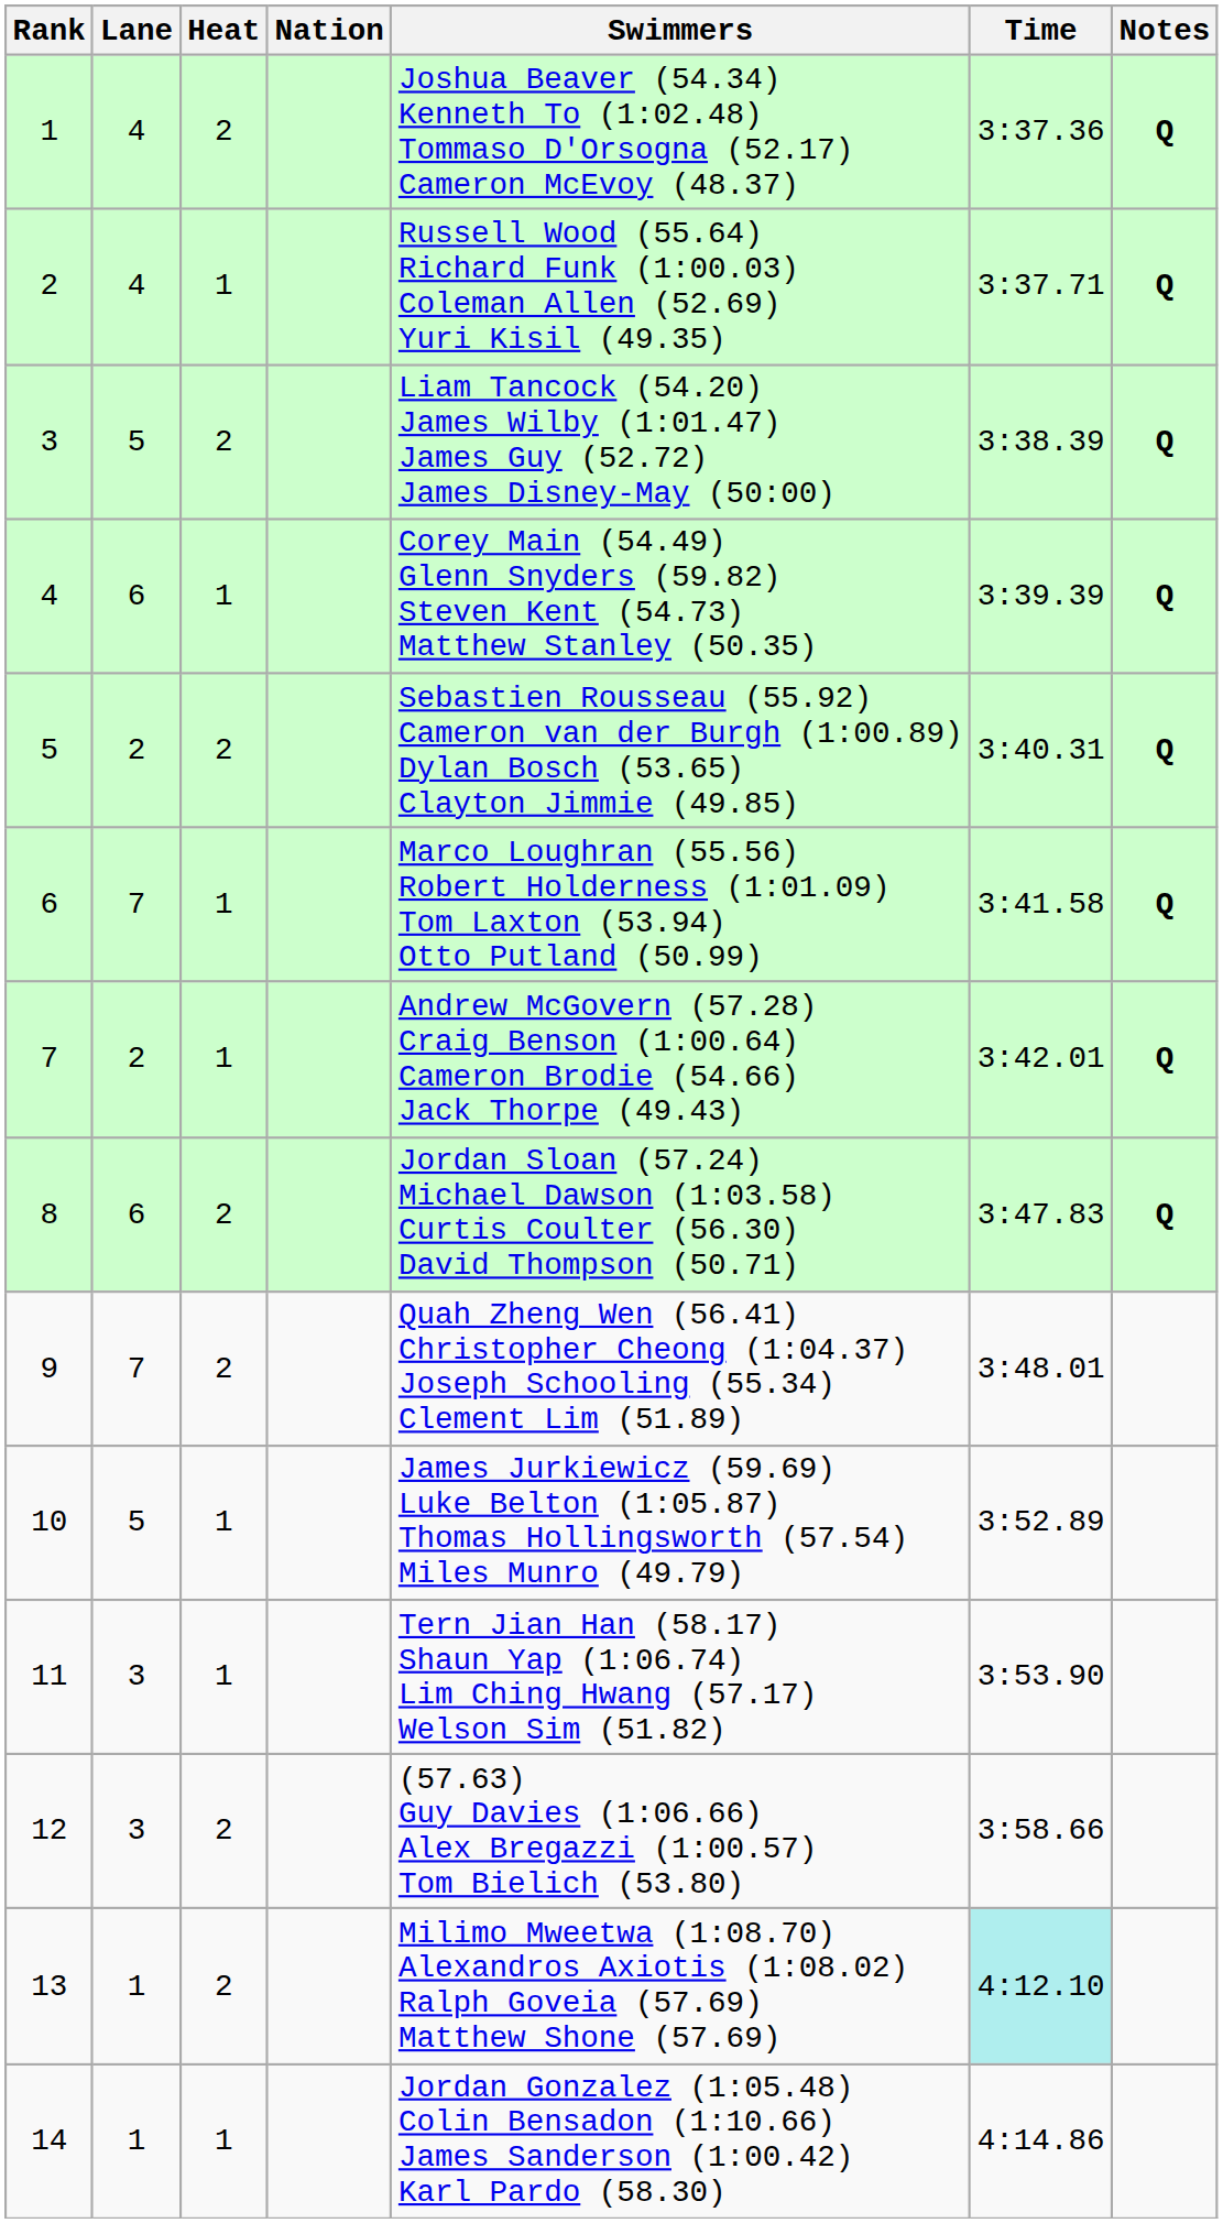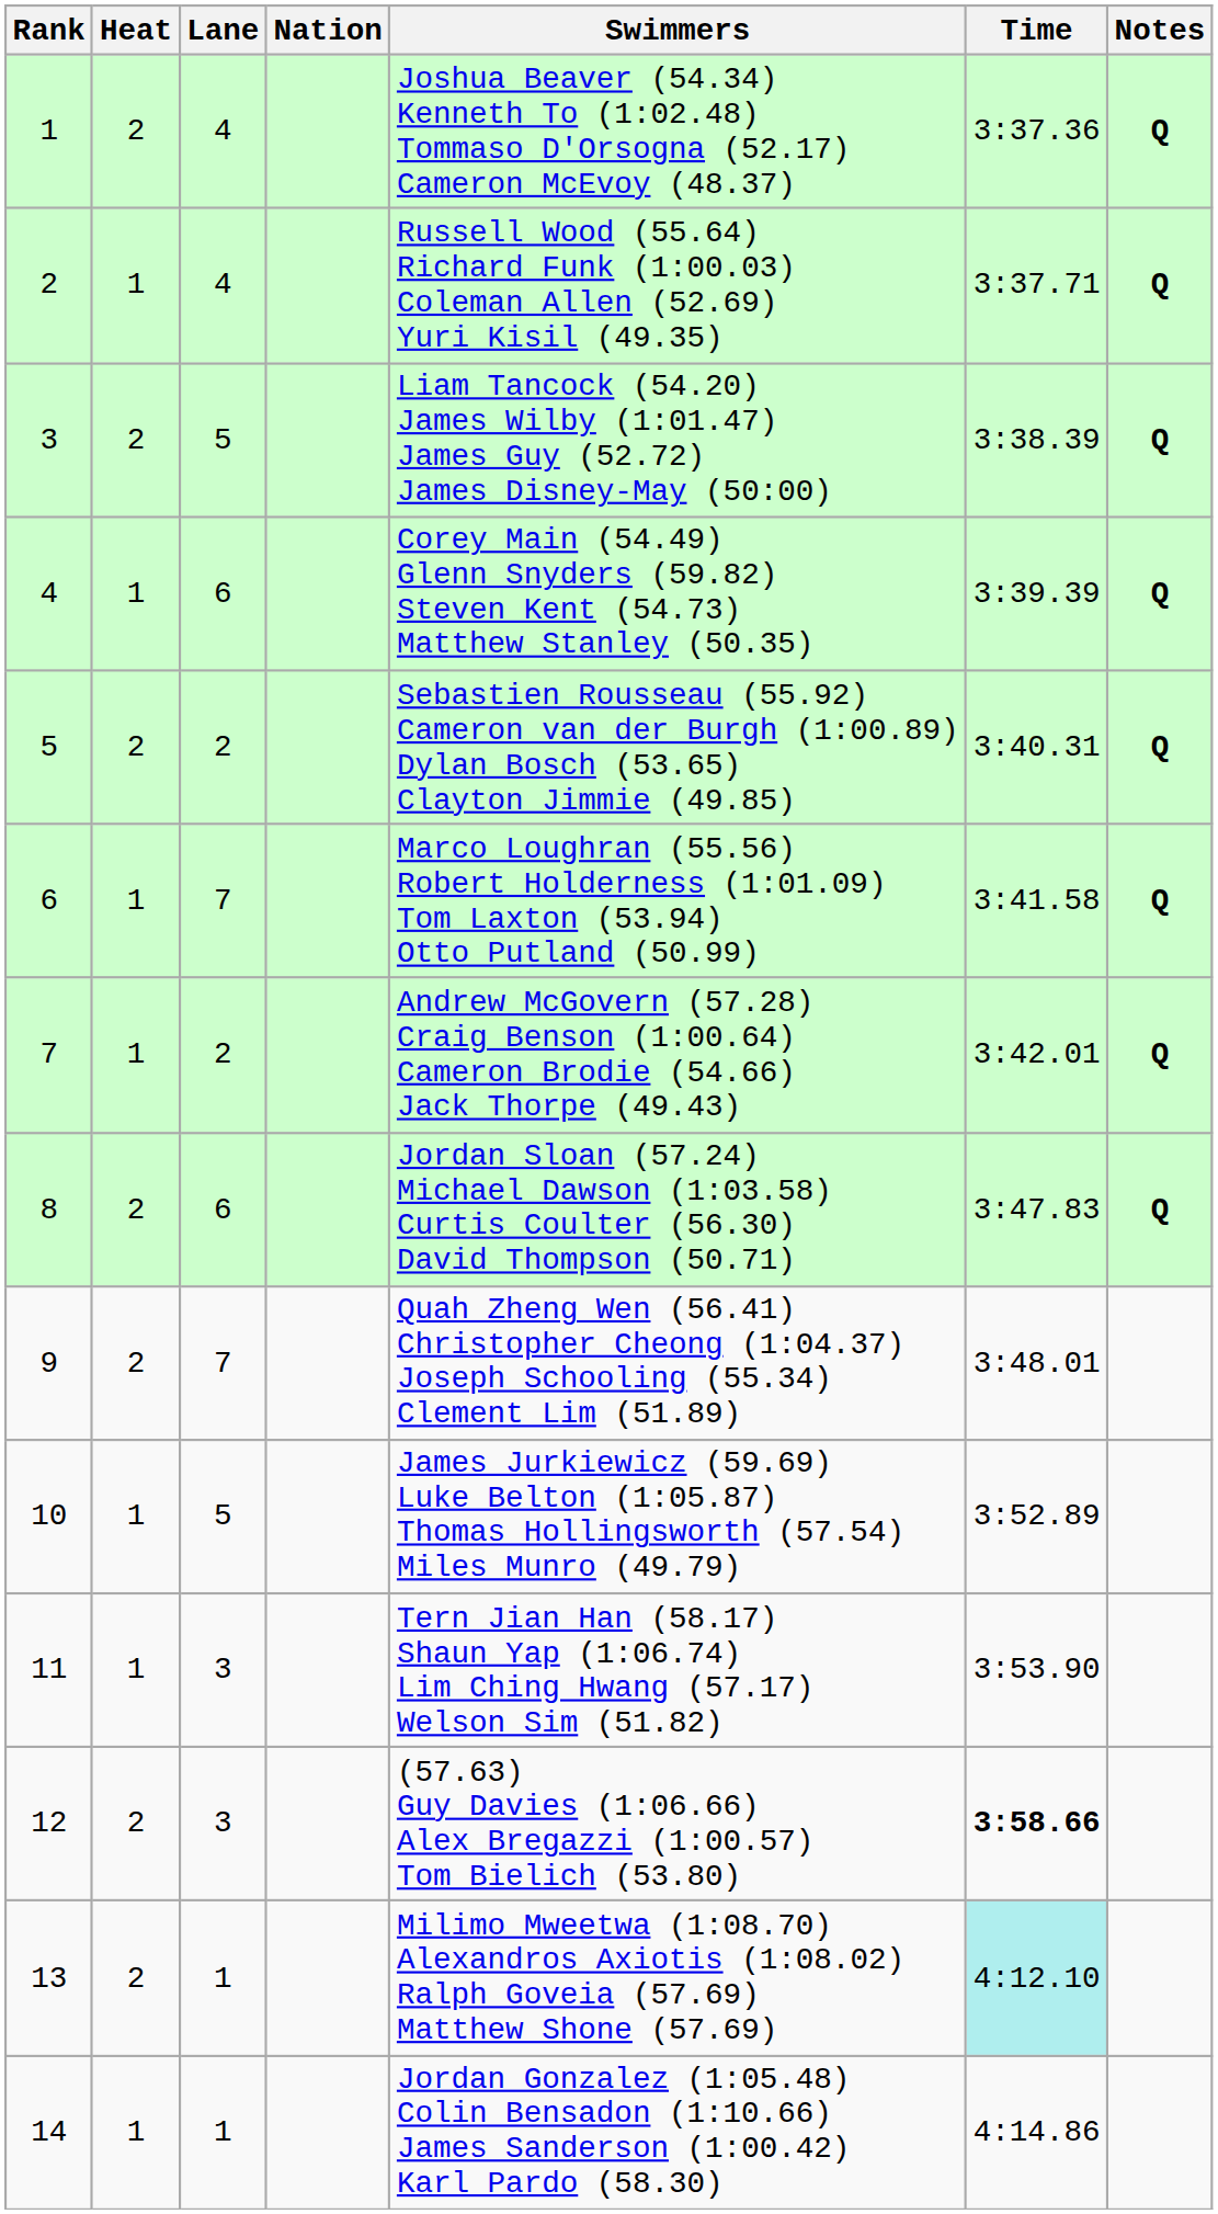 <table class="wikitable sortable" style="text-align:center">
 <tr>
 <th>Rank</th>
+<th>Heat</th>
 <th>Lane</th>
-<th>Heat</th>
 <th>Nation</th>
 <th>Swimmers</th>
 <th>Time</th>
 <th>Notes</th>
 </tr>
 <tr bgcolor=ccffcc>
 <td>1</td>
+<td>2</td>
 <td>4</td>
-<td>2</td>
 <td align=left></td>
 <td align=left><a href='#'>Joshua Beaver</a> (54.34)<br><a href='#'>Kenneth To</a> (1:02.48)<br><a href='#'>Tommaso D'Orsogna</a> (52.17)<br><a href='#'>Cameron McEvoy</a> (48.37)</td>
 <td>3:37.36</td>
 <td><strong>Q</strong></td>
 </tr>
 <tr bgcolor=ccffcc>
 <td>2</td>
+<td>1</td>
 <td>4</td>
-<td>1</td>
 <td align=left></td>
 <td align=left><a href='#'>Russell Wood</a> (55.64)<br><a href='#'>Richard Funk</a> (1:00.03)<br><a href='#'>Coleman Allen</a> (52.69)<br><a href='#'>Yuri Kisil</a> (49.35)</td>
 <td>3:37.71</td>
 <td><strong>Q</strong></td>
 </tr>
 <tr bgcolor=ccffcc>
 <td>3</td>
+<td>2</td>
 <td>5</td>
-<td>2</td>
 <td align=left></td>
 <td align=left><a href='#'>Liam Tancock</a> (54.20)<br><a href='#'>James Wilby</a> (1:01.47)<br><a href='#'>James Guy</a> (52.72)<br><a href='#'>James Disney-May</a> (50:00)</td>
 <td>3:38.39</td>
 <td><strong>Q</strong></td>
 </tr>
 <tr bgcolor=ccffcc>
 <td>4</td>
+<td>1</td>
 <td>6</td>
-<td>1</td>
 <td align=left></td>
 <td align=left><a href='#'>Corey Main</a> (54.49)<br><a href='#'>Glenn Snyders</a> (59.82)<br><a href='#'>Steven Kent</a> (54.73)<br><a href='#'>Matthew Stanley</a> (50.35)</td>
 <td>3:39.39</td>
 <td><strong>Q</strong></td>
 </tr>
 <tr bgcolor=ccffcc>
 <td>5</td>
 <td>2</td>
 <td>2</td>
 <td align=left></td>
 <td align=left><a href='#'>Sebastien Rousseau</a> (55.92)<br><a href='#'>Cameron van der Burgh</a> (1:00.89)<br><a href='#'>Dylan Bosch</a> (53.65)<br><a href='#'>Clayton Jimmie</a> (49.85)</td>
 <td>3:40.31</td>
 <td><strong>Q</strong></td>
 </tr>
 <tr bgcolor=ccffcc>
 <td>6</td>
+<td>1</td>
 <td>7</td>
-<td>1</td>
 <td align=left></td>
 <td align=left><a href='#'>Marco Loughran</a> (55.56)<br><a href='#'>Robert Holderness</a> (1:01.09)<br><a href='#'>Tom Laxton</a> (53.94)<br><a href='#'>Otto Putland</a> (50.99)</td>
 <td>3:41.58</td>
 <td><strong>Q</strong></td>
 </tr>
 <tr bgcolor=ccffcc>
 <td>7</td>
+<td>1</td>
 <td>2</td>
-<td>1</td>
 <td align=left></td>
 <td align=left><a href='#'>Andrew McGovern</a> (57.28)<br><a href='#'>Craig Benson</a> (1:00.64)<br><a href='#'>Cameron Brodie</a> (54.66)<br><a href='#'>Jack Thorpe</a> (49.43)</td>
 <td>3:42.01</td>
 <td><strong>Q</strong></td>
 </tr>
 <tr bgcolor=ccffcc>
 <td>8</td>
+<td>2</td>
 <td>6</td>
-<td>2</td>
 <td align=left></td>
 <td align=left><a href='#'>Jordan Sloan</a> (57.24)<br><a href='#'>Michael Dawson</a> (1:03.58)<br><a href='#'>Curtis Coulter</a> (56.30)<br><a href='#'>David Thompson</a> (50.71)</td>
 <td>3:47.83</td>
 <td><strong>Q</strong></td>
 </tr>
 <tr>
 <td>9</td>
+<td>2</td>
 <td>7</td>
-<td>2</td>
 <td align=left></td>
 <td align=left><a href='#'>Quah Zheng Wen</a> (56.41)<br><a href='#'>Christopher Cheong</a> (1:04.37)<br><a href='#'>Joseph Schooling</a> (55.34)<br><a href='#'>Clement Lim</a> (51.89)</td>
 <td>3:48.01</td>
 <td></td>
 </tr>
 <tr>
 <td>10</td>
+<td>1</td>
 <td>5</td>
-<td>1</td>
 <td align=left></td>
 <td align=left><a href='#'>James Jurkiewicz</a> (59.69)<br><a href='#'>Luke Belton</a> (1:05.87)<br><a href='#'>Thomas Hollingsworth</a> (57.54)<br><a href='#'>Miles Munro</a> (49.79)</td>
 <td>3:52.89</td>
 <td></td>
 </tr>
 <tr>
 <td>11</td>
+<td>1</td>
 <td>3</td>
-<td>1</td>
 <td align=left></td>
 <td align=left><a href='#'>Tern Jian Han</a> (58.17)<br><a href='#'>Shaun Yap</a> (1:06.74)<br><a href='#'>Lim Ching Hwang</a> (57.17)<br><a href='#'>Welson Sim</a> (51.82)</td>
 <td>3:53.90</td>
 <td></td>
 </tr>
 <tr>
 <td>12</td>
+<td>2</td>
 <td>3</td>
-<td>2</td>
 <td align=left></td>
 <td align=left> (57.63)<br><a href='#'>Guy Davies</a> (1:06.66)<br><a href='#'>Alex Bregazzi</a> (1:00.57)<br><a href='#'>Tom Bielich</a> (53.80)</td>
-<td>3:58.66</td>
+<td><strong>3:58.66</strong></td>
 <td></td>
 </tr>
 <tr>
 <td>13</td>
+<td>2</td>
 <td>1</td>
-<td>2</td>
 <td align=left></td>
 <td align=left><a href='#'>Milimo Mweetwa</a> (1:08.70)<br><a href='#'>Alexandros Axiotis</a> (1:08.02)<br><a href='#'>Ralph Goveia</a> (57.69)<br><a href='#'>Matthew Shone</a> (57.69)</td>
 <td style="background: paleturquoise;">4:12.10</td>
 <td></td>
 </tr>
 <tr>
 <td>14</td>
 <td>1</td>
 <td>1</td>
 <td align=left></td>
 <td align=left><a href='#'>Jordan Gonzalez</a> (1:05.48)<br><a href='#'>Colin Bensadon</a> (1:10.66)<br><a href='#'>James Sanderson</a> (1:00.42)<br><a href='#'>Karl Pardo</a> (58.30)</td>
 <td>4:14.86</td>
 <td></td>
 </tr>
 </table>
